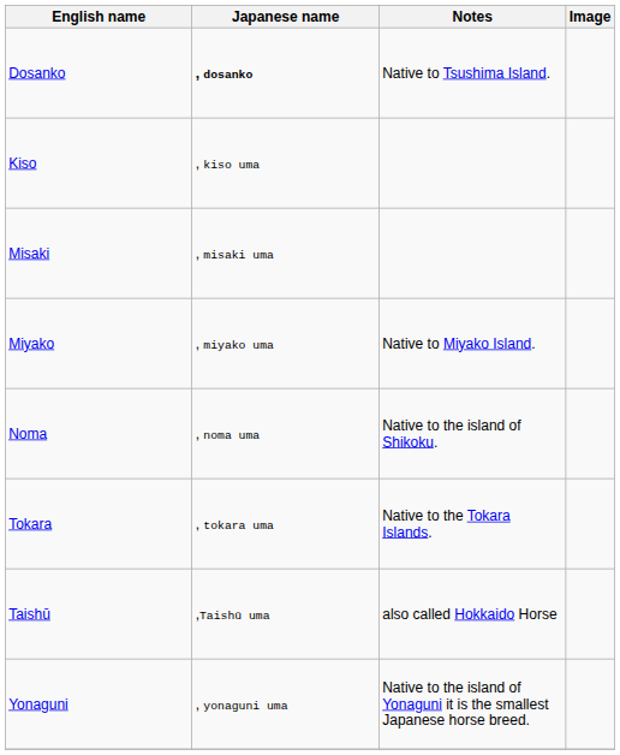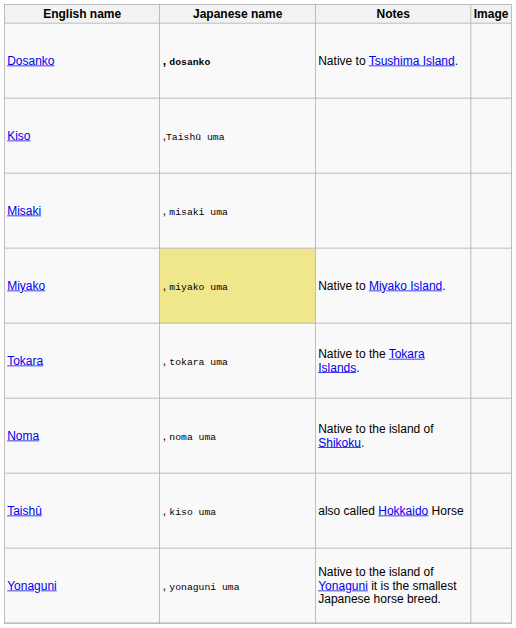 <table class="wikitable">
 <tr>
 <th>English name</th>
 <th>Japanese name</th>
 <th>Notes</th>
 <th>Image</th>
 </tr>
 <tr style="height: 100px;">
 <td style="width: 200px;"><a href='#'>Dosanko</a></td>
 <td style="width: 200px;"><strong>, <code>dosanko</code></strong></td>
 <td style="width: 200px;">Native to <a href='#'>Tsushima Island</a>.</td>
 <td></td>
 </tr>
 <tr style="height: 100px;">
 <td><a href='#'>Kiso</a></td>
-<td>, <code>kiso uma</code></td>
+<td>,<code>Taishū uma</code></td>
 <td></td>
 <td></td>
 </tr>
 <tr style="height: 100px;">
 <td><a href='#'>Misaki</a></td>
 <td>, <code>misaki uma</code></td>
 <td></td>
 <td></td>
 </tr>
 <tr style="height: 100px;">
 <td><a href='#'>Miyako</a></td>
-<td>, <code>miyako uma</code></td>
+<td style="background: khaki;">, <code>miyako uma</code></td>
 <td style="width: 200px;">Native to <a href='#'>Miyako Island</a>.</td>
+<td></td>
+</tr>
+<tr style="height: 100px;">
+<td><a href='#'>Tokara</a></td>
+<td>, <code>tokara uma</code></td>
+<td style="width: 200px;">Native to the <a href='#'>Tokara Islands</a>.</td>
 <td></td>
 </tr>
 <tr style="height: 100px;">
 <td><a href='#'>Noma</a></td>
 <td>, <code>noma uma</code></td>
 <td style="width: 200px;">Native to the island of <a href='#'>Shikoku</a>.</td>
 <td></td>
 </tr>
 <tr style="height: 100px;">
-<td><a href='#'>Tokara</a></td>
-<td>, <code>tokara uma</code></td>
-<td style="width: 200px;">Native to the <a href='#'>Tokara Islands</a>.</td>
-<td></td>
-</tr>
-<tr style="height: 100px;">
 <td><a href='#'>Taishū</a></td>
-<td>,<code>Taishū uma</code></td>
+<td>, <code>kiso uma</code></td>
 <td style="width: 200px;">also called <a href='#'>Hokkaido</a> Horse</td>
 <td></td>
 </tr>
 <tr style="height: 100px;">
 <td><a href='#'>Yonaguni</a></td>
 <td>, <code>yonaguni uma</code></td>
 <td style="width: 200px;">Native to the island of <a href='#'>Yonaguni</a> it is the smallest Japanese horse breed.</td>
 <td></td>
 </tr>
 <tr>
 </tr>
 </table>
